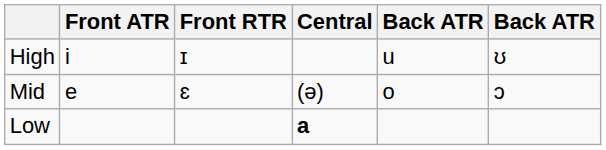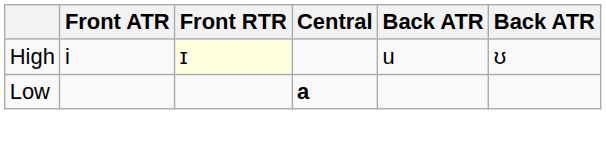 <table class="wikitable">
 <tr>
 <th></th>
 <th>Front ATR</th>
 <th>Front RTR</th>
 <th>Central</th>
 <th>Back ATR</th>
 <th>Back ATR</th>
 </tr>
 <tr>
 <td>High</td>
 <td>i</td>
-<td>ɪ</td>
+<td style="background: lightyellow;">ɪ</td>
 <td></td>
 <td>u</td>
 <td>ʊ</td>
-</tr>
-<tr>
-<td>Mid</td>
-<td>e</td>
-<td>ɛ</td>
-<td>(ə)</td>
-<td>o</td>
-<td>ɔ</td>
 </tr>
 <tr>
 <td>Low</td>
 <td></td>
 <td></td>
 <td><strong>a</strong></td>
 <td></td>
 <td></td>
 </tr>
 </table>
